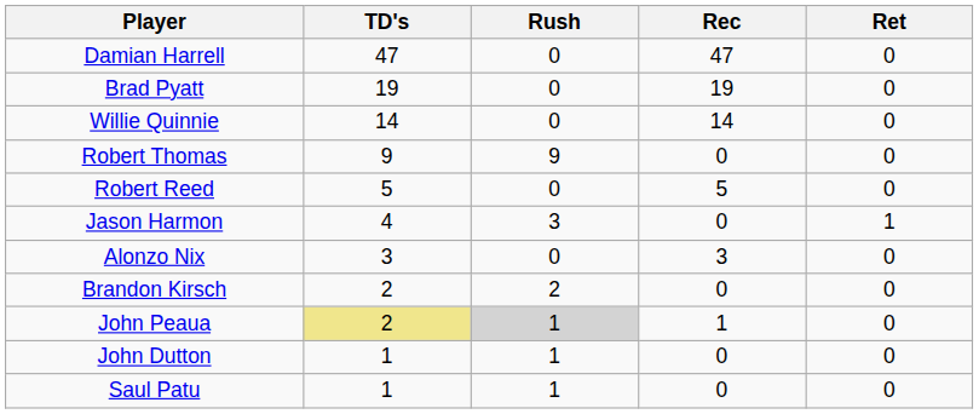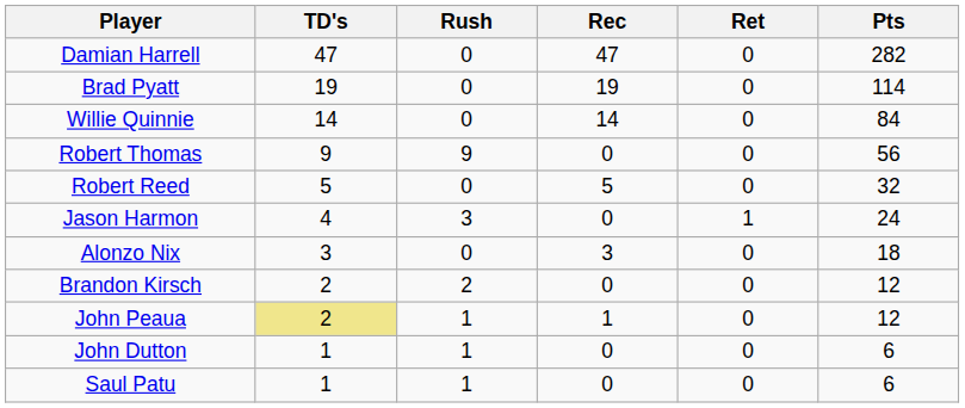 <table class="wikitable sortable">
 <tr>
 <th bgcolor="#DDDDFF" width="16%">Player</th>
 <th bgcolor="#DDDDFF" width="9%">TD's</th>
 <th bgcolor="#DDDDFF" width="9%">Rush</th>
 <th bgcolor="#DDDDFF" width="9%">Rec</th>
 <th bgcolor="#DDDDFF" width="9%">Ret</th>
+<th bgcolor="#DDDDFF" width="9%">Pts</th>
 </tr>
 <tr align="center">
 <td><a href='#'>Damian Harrell</a></td>
 <td>47</td>
 <td>0</td>
 <td>47</td>
 <td>0</td>
+<td>282</td>
 </tr>
 <tr align="center">
 <td><a href='#'>Brad Pyatt</a></td>
 <td>19</td>
 <td>0</td>
 <td>19</td>
 <td>0</td>
+<td>114</td>
 </tr>
 <tr align="center">
 <td><a href='#'>Willie Quinnie</a></td>
 <td>14</td>
 <td>0</td>
 <td>14</td>
 <td>0</td>
+<td>84</td>
 </tr>
 <tr align="center">
 <td><a href='#'>Robert Thomas</a></td>
 <td>9</td>
 <td>9</td>
 <td>0</td>
 <td>0</td>
+<td>56</td>
 </tr>
 <tr align="center">
 <td><a href='#'>Robert Reed</a></td>
 <td>5</td>
 <td>0</td>
 <td>5</td>
 <td>0</td>
+<td>32</td>
 </tr>
 <tr align="center">
 <td><a href='#'>Jason Harmon</a></td>
 <td>4</td>
 <td>3</td>
 <td>0</td>
 <td>1</td>
+<td>24</td>
 </tr>
 <tr align="center">
 <td><a href='#'>Alonzo Nix</a></td>
 <td>3</td>
 <td>0</td>
 <td>3</td>
 <td>0</td>
+<td>18</td>
 </tr>
 <tr align="center">
 <td><a href='#'>Brandon Kirsch</a></td>
 <td>2</td>
 <td>2</td>
 <td>0</td>
 <td>0</td>
+<td>12</td>
 </tr>
 <tr align="center">
 <td><a href='#'>John Peaua</a></td>
 <td style="background: khaki;">2</td>
-<td style="background: lightgrey;">1</td>
+<td>1</td>
 <td>1</td>
 <td>0</td>
+<td>12</td>
 </tr>
 <tr align="center">
 <td><a href='#'>John Dutton</a></td>
 <td>1</td>
 <td>1</td>
 <td>0</td>
 <td>0</td>
+<td>6</td>
 </tr>
 <tr align="center">
 <td><a href='#'>Saul Patu</a></td>
 <td>1</td>
 <td>1</td>
 <td>0</td>
 <td>0</td>
+<td>6</td>
 </tr>
 </table>
